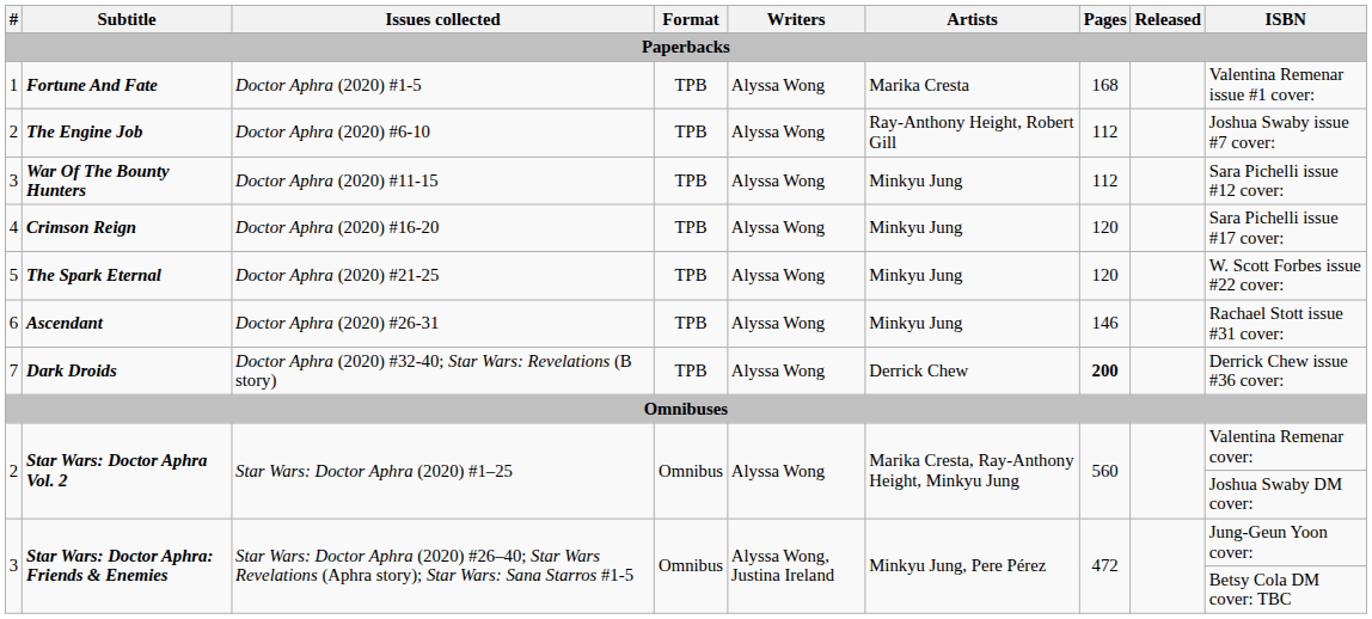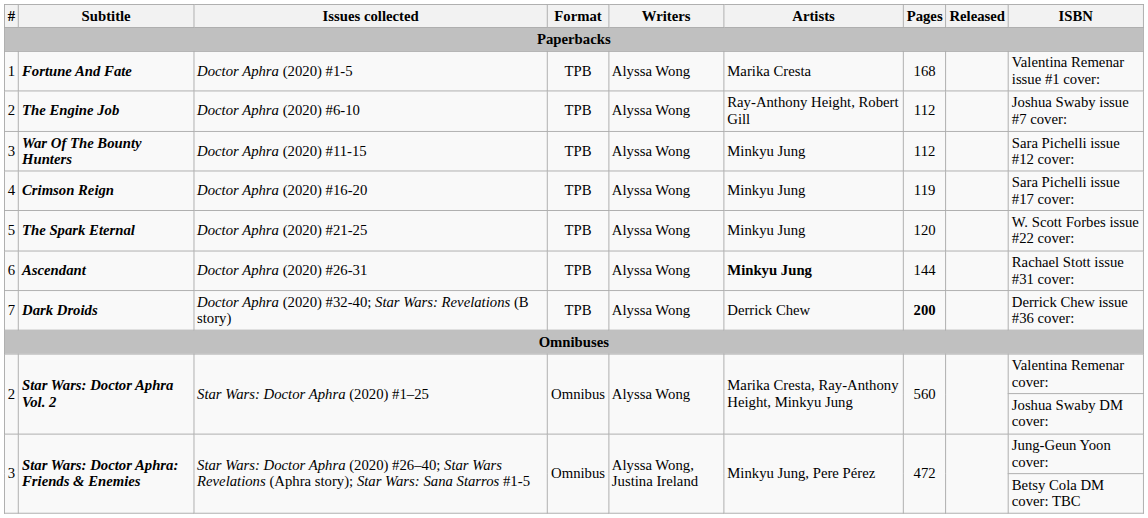 <table class="wikitable sortable" width=98%>
 <tr>
 <th class="unsortable">#</th>
 <th class="unsortable">Subtitle</th>
 <th class="unsortable">Issues collected</th>
 <th>Format</th>
 <th class="unsortable">Writers</th>
 <th class="unsortable">Artists</th>
 <th class="unsortable">Pages</th>
 <th>Released</th>
 <th class="unsortable">ISBN</th>
 </tr>
 <tr>
 <th colspan=9 style="background-color: silver;">Paperbacks</th>
 </tr>
 <tr>
 <td>1</td>
 <td><strong><em>Fortune And Fate</em></strong></td>
 <td><em>Doctor Aphra</em> (2020) #1-5</td>
 <td style="text-align: center;">TPB</td>
 <td>Alyssa Wong</td>
 <td>Marika Cresta</td>
 <td style="text-align: center;">168</td>
 <td></td>
 <td>Valentina Remenar issue #1 cover: </td>
 </tr>
 <tr>
 <td>2</td>
 <td><strong><em>The Engine Job</em></strong></td>
 <td><em>Doctor Aphra</em> (2020) #6-10</td>
 <td style="text-align: center;">TPB</td>
 <td>Alyssa Wong</td>
 <td>Ray-Anthony Height, Robert Gill</td>
 <td style="text-align: center;">112</td>
 <td></td>
 <td>Joshua Swaby issue #7 cover: </td>
 </tr>
 <tr>
 <td>3</td>
 <td><strong><em>War Of The Bounty Hunters</em></strong></td>
 <td><em>Doctor Aphra</em> (2020) #11-15</td>
 <td style="text-align: center;">TPB</td>
 <td>Alyssa Wong</td>
 <td>Minkyu Jung</td>
 <td style="text-align: center;">112</td>
 <td></td>
 <td>Sara Pichelli issue #12 cover: </td>
 </tr>
 <tr>
 <td>4</td>
 <td><strong><em>Crimson Reign</em></strong></td>
 <td><em>Doctor Aphra</em> (2020) #16-20</td>
 <td style="text-align: center;">TPB</td>
 <td>Alyssa Wong</td>
 <td>Minkyu Jung</td>
-<td style="text-align: center;">120</td>
+<td style="text-align: center;">119</td>
 <td></td>
 <td>Sara Pichelli issue #17 cover: </td>
 </tr>
 <tr>
 <td>5</td>
 <td><strong><em>The Spark Eternal</em></strong></td>
 <td><em>Doctor Aphra</em> (2020) #21-25</td>
 <td style="text-align: center;">TPB</td>
 <td>Alyssa Wong</td>
 <td>Minkyu Jung</td>
 <td style="text-align: center;">120</td>
 <td></td>
 <td>W. Scott Forbes issue #22 cover: </td>
 </tr>
 <tr>
 <td>6</td>
 <td><strong><em>Ascendant</em></strong></td>
 <td><em>Doctor Aphra</em> (2020) #26-31</td>
 <td style="text-align: center;">TPB</td>
 <td>Alyssa Wong</td>
-<td>Minkyu Jung</td>
-<td style="text-align: center;">146</td>
+<td><strong>Minkyu Jung</strong></td>
+<td style="text-align: center;">144</td>
 <td></td>
 <td>Rachael Stott issue #31 cover: </td>
 </tr>
 <tr>
 <td>7</td>
 <td><strong><em>Dark Droids</em></strong></td>
 <td><em>Doctor Aphra</em> (2020) #32-40; <em>Star Wars: Revelations</em> (B story)</td>
 <td style="text-align: center;">TPB</td>
 <td>Alyssa Wong</td>
 <td>Derrick Chew</td>
 <td style="text-align: center;"><strong>200</strong></td>
 <td></td>
 <td>Derrick Chew issue #36 cover: </td>
 </tr>
 <tr>
 <th colspan=9 style="background-color: silver;">Omnibuses</th>
 </tr>
 <tr>
 <td rowspan=2>2</td>
 <td rowspan=2><strong><em>Star Wars: Doctor Aphra Vol. 2</em></strong></td>
 <td rowspan=2><em>Star Wars: Doctor Aphra</em> (2020) #1–25</td>
 <td rowspan=2 style="text-align: center;">Omnibus</td>
 <td rowspan=2>Alyssa Wong</td>
 <td rowspan=2>Marika Cresta, Ray-Anthony Height, Minkyu Jung</td>
 <td style="text-align: center;" rowspan=2>560</td>
 <td rowspan=2></td>
 <td>Valentina Remenar cover: </td>
 </tr>
 <tr>
 <td>Joshua Swaby DM cover: </td>
 </tr>
 <tr>
 <td rowspan=2>3</td>
 <td rowspan=2><strong><em>Star Wars: Doctor Aphra: Friends & Enemies</em></strong></td>
 <td rowspan=2><em>Star Wars: Doctor Aphra</em> (2020) #26–40; <em>Star Wars Revelations</em> (Aphra story); <em>Star Wars: Sana Starros</em> #1-5</td>
 <td rowspan=2>Omnibus</td>
 <td rowspan=2>Alyssa Wong, Justina Ireland</td>
 <td rowspan=2>Minkyu Jung, Pere Pérez</td>
 <td style="text-align: center;" rowspan=2>472</td>
 <td rowspan=2></td>
 <td>Jung-Geun Yoon cover: </td>
 </tr>
 <tr>
 <td>Betsy Cola DM cover: TBC</td>
 </tr>
 </table>
